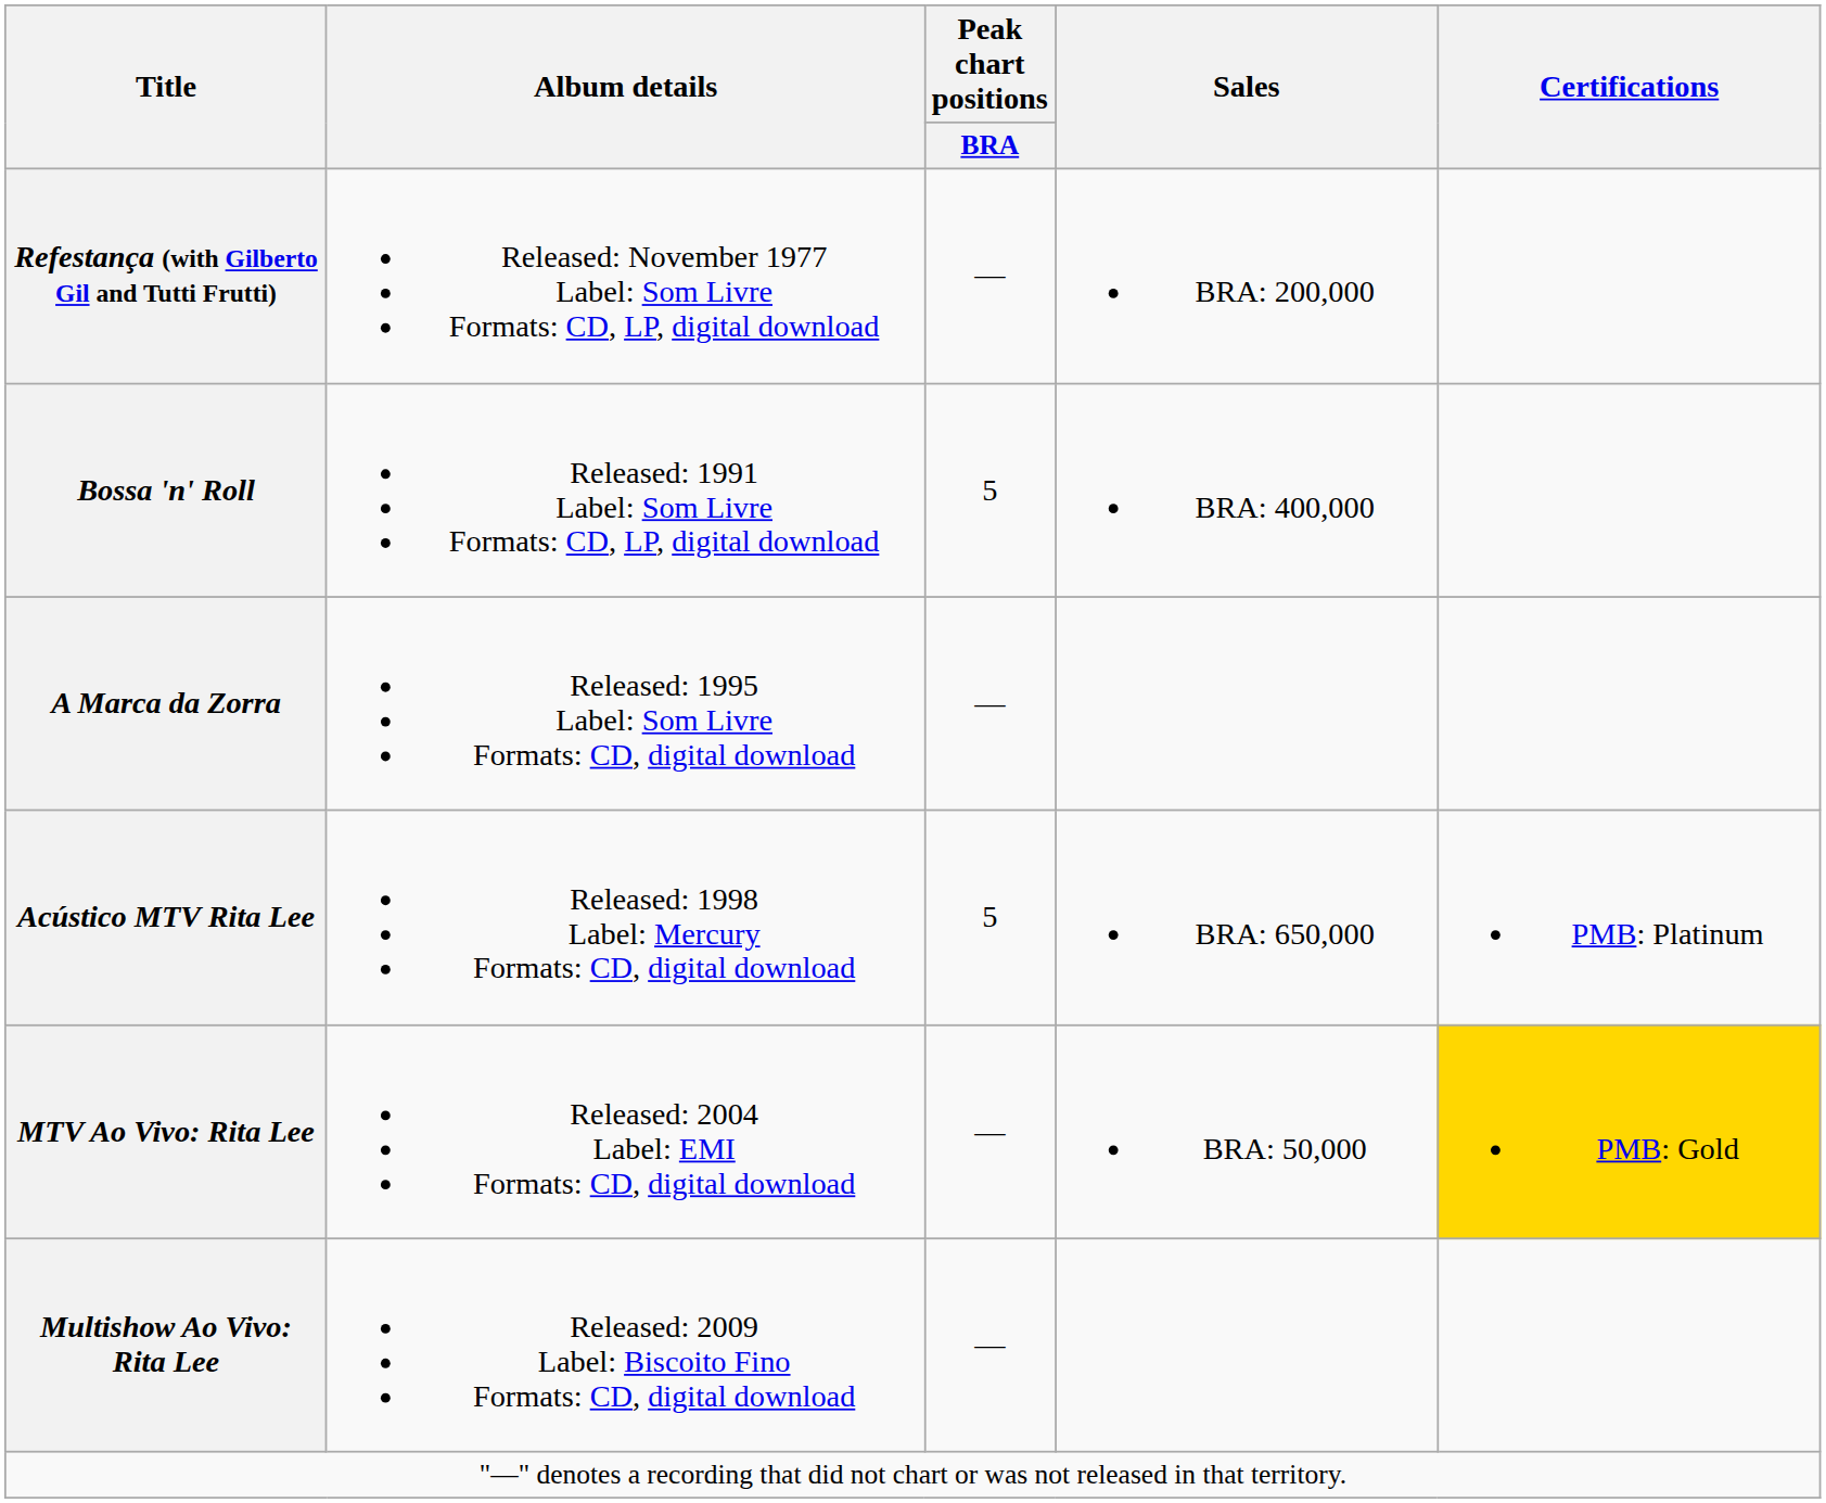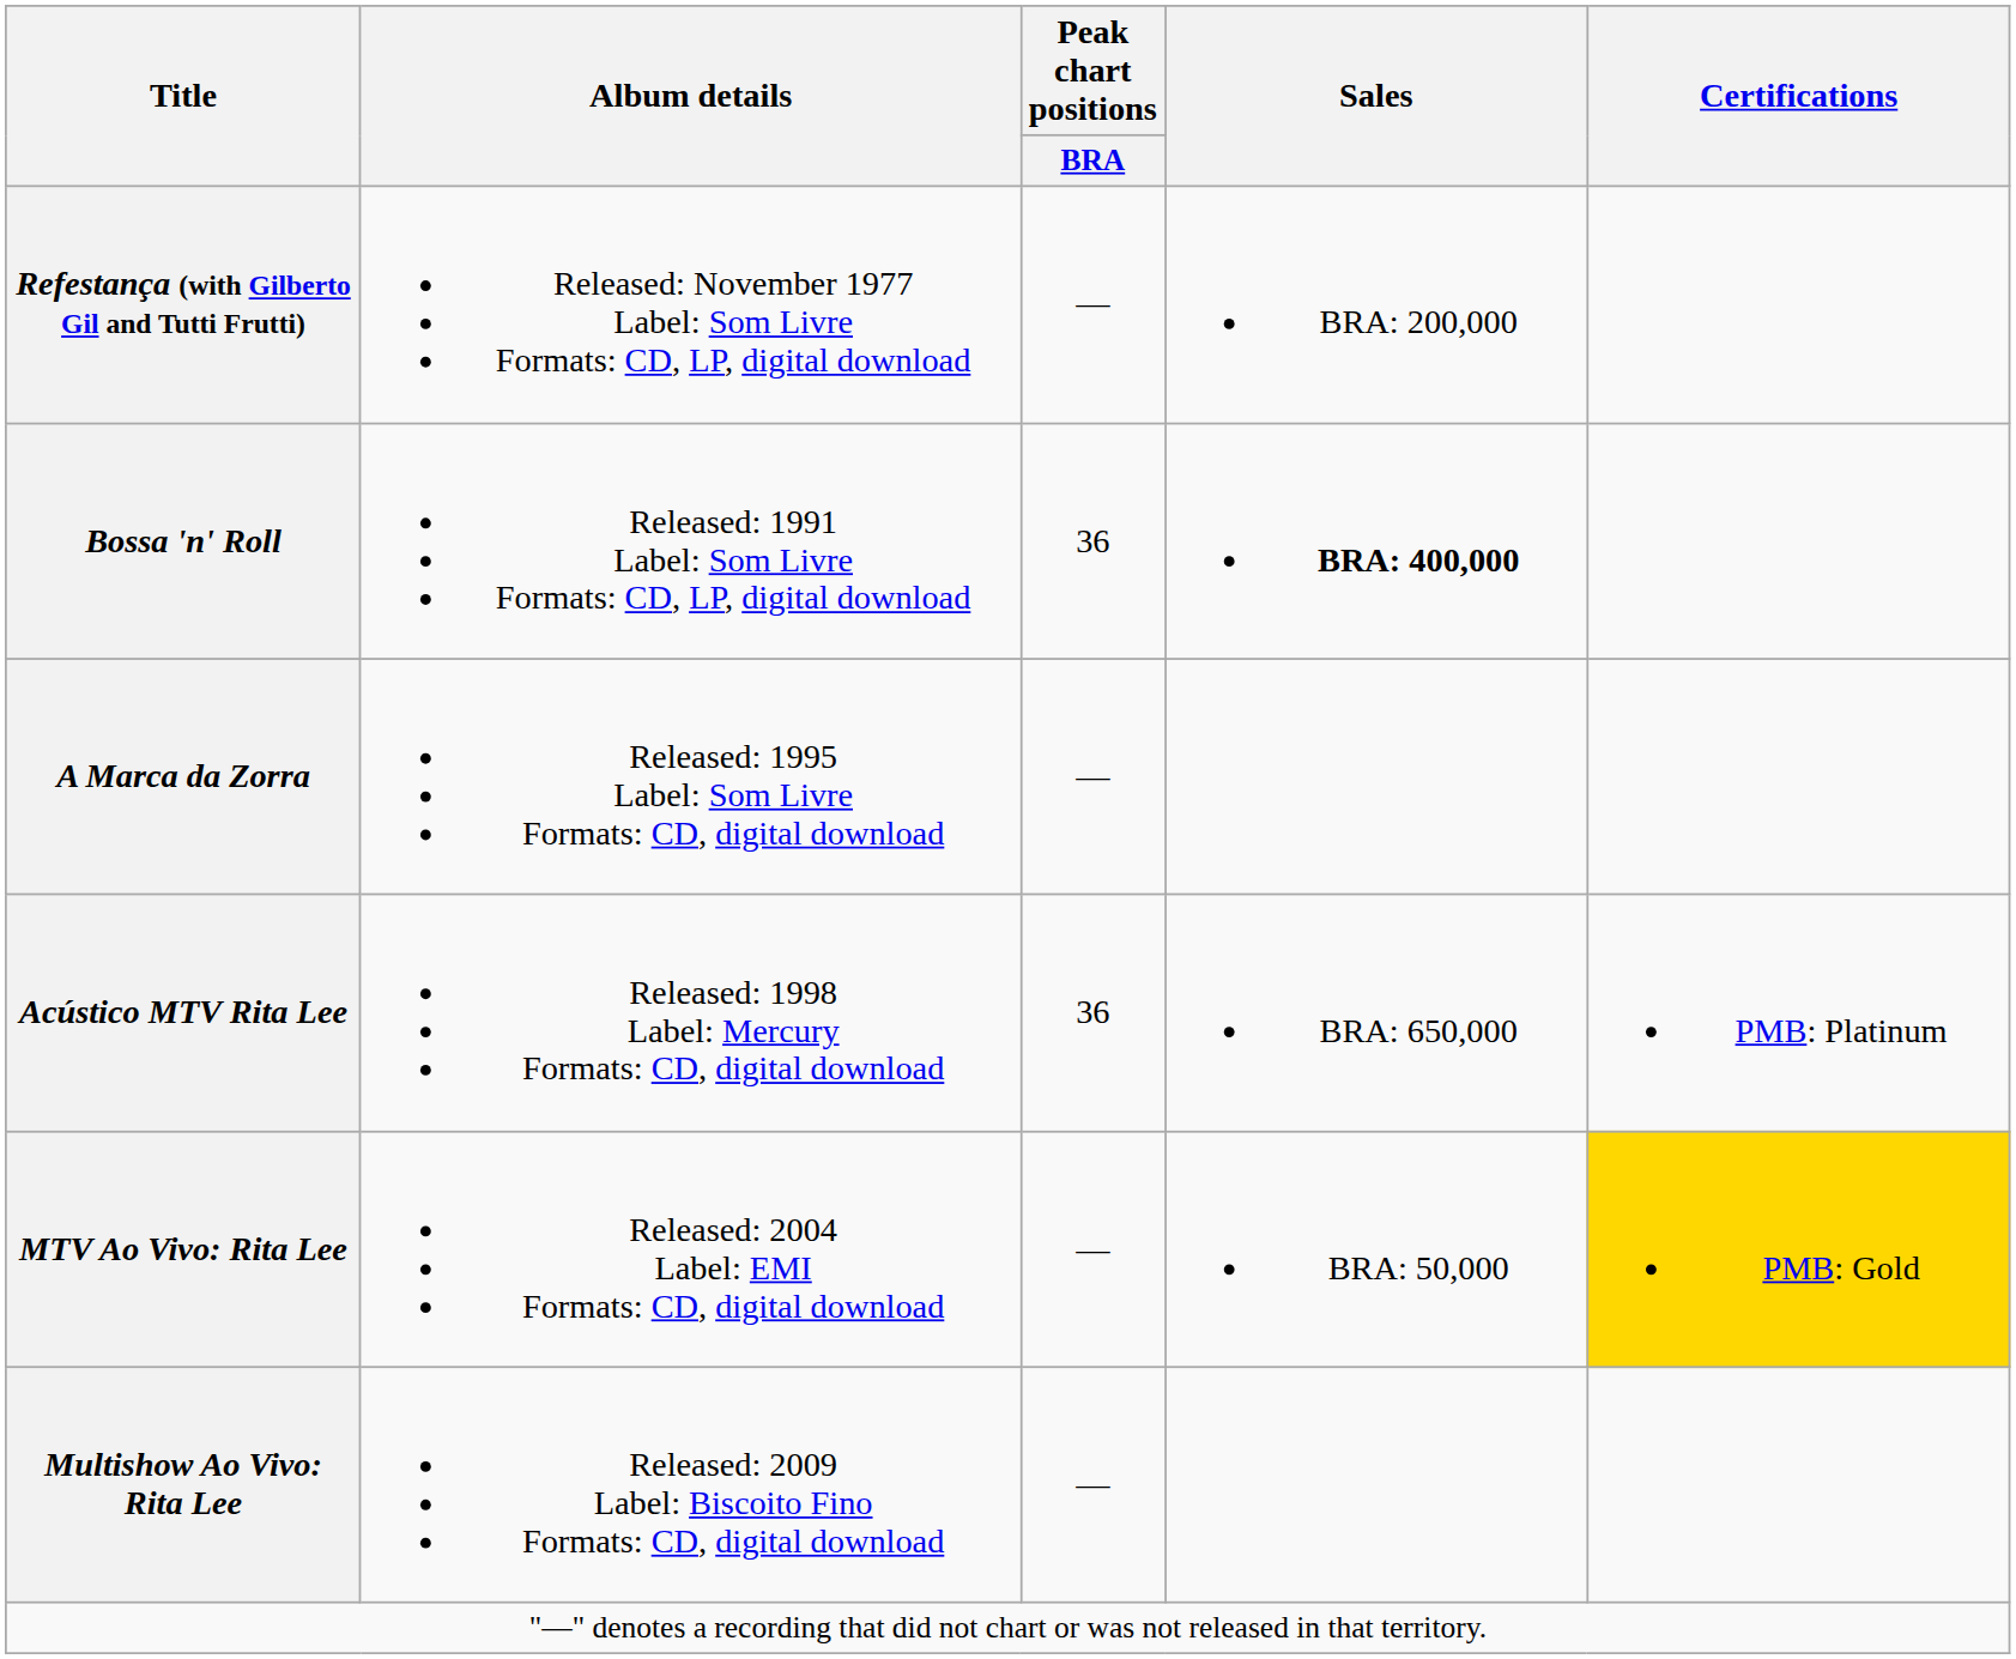 <table class="wikitable plainrowheaders" style="text-align:center;">
 <tr>
 <th scope="col" rowspan="2" style="width:10em;">Title</th>
 <th scope="col" rowspan="2" style="width:19em;">Album details</th>
 <th scope="col" colspan="1">Peak chart positions</th>
 <th scope="col" rowspan="2" style="width:12em;">Sales</th>
 <th scope="col" rowspan="2" style="width:12em;"><a href='#'>Certifications</a></th>
 </tr>
 <tr>
 <th scope="col" style="width:3em;font-size:90%;"><a href='#'>BRA</a></th>
 </tr>
 <tr>
 <th scope="row"><em>Refestança</em> <small>(with <a href='#'>Gilberto Gil</a> and Tutti Frutti)</small></th>
 <td><br><ul><li>Released: November 1977</li><li>Label: <a href='#'>Som Livre</a></li><li>Formats: <a href='#'>CD</a>, <a href='#'>LP</a>, <a href='#'>digital download</a></li></ul></td>
 <td>—</td>
 <td><br><ul><li>BRA: 200,000</li></ul></td>
 <td></td>
 </tr>
 <tr>
 <th scope="row"><em>Bossa 'n' Roll</em></th>
 <td><br><ul><li>Released: 1991</li><li>Label: <a href='#'>Som Livre</a></li><li>Formats: <a href='#'>CD</a>, <a href='#'>LP</a>, <a href='#'>digital download</a></li></ul></td>
-<td>5 <br></td>
-<td><br><ul><li>BRA: 400,000</li></ul></td>
+<td>36 <br></td>
+<td><strong><br><ul><li>BRA: 400,000</li></ul></strong></td>
 <td></td>
 </tr>
 <tr>
 <th scope="row"><em>A Marca da Zorra</em></th>
 <td><br><ul><li>Released: 1995</li><li>Label: <a href='#'>Som Livre</a></li><li>Formats: <a href='#'>CD</a>, <a href='#'>digital download</a></li></ul></td>
 <td>—</td>
 <td></td>
 <td></td>
 </tr>
 <tr>
 <th scope="row"><em>Acústico MTV Rita Lee</em></th>
 <td><br><ul><li>Released: 1998</li><li>Label: <a href='#'>Mercury</a></li><li>Formats: <a href='#'>CD</a>, <a href='#'>digital download</a></li></ul></td>
-<td>5 <br></td>
+<td>36 <br></td>
 <td><br><ul><li>BRA: 650,000</li></ul></td>
 <td><br><ul><li><a href='#'>PMB</a>: Platinum</li></ul></td>
 </tr>
 <tr>
 <th scope="row"><em>MTV Ao Vivo: Rita Lee</em></th>
 <td><br><ul><li>Released: 2004</li><li>Label: <a href='#'>EMI</a></li><li>Formats: <a href='#'>CD</a>, <a href='#'>digital download</a></li></ul></td>
 <td>—</td>
 <td><br><ul><li>BRA: 50,000</li></ul></td>
 <td style="background: gold;"><br><ul><li><a href='#'>PMB</a>: Gold</li></ul></td>
 </tr>
 <tr>
 <th scope="row"><em>Multishow Ao Vivo: Rita Lee</em></th>
 <td><br><ul><li>Released: 2009</li><li>Label: <a href='#'>Biscoito Fino</a></li><li>Formats: <a href='#'>CD</a>, <a href='#'>digital download</a></li></ul></td>
 <td>—</td>
 <td></td>
 <td></td>
 </tr>
 <tr>
 <td colspan="15" style="font-size:90%">"—" denotes a recording that did not chart or was not released in that territory.</td>
 </tr>
 </table>
